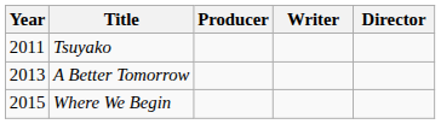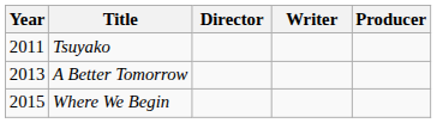 <table class="wikitable">
 <tr>
 <th>Year</th>
 <th>Title</th>
+<th width=65>Director</th>
+<th width=65>Writer</th>
 <th>Producer</th>
-<th width=65>Writer</th>
-<th width=65>Director</th>
 </tr>
 <tr>
 <td>2011</td>
 <td><em>Tsuyako</em></td>
 <td></td>
 <td></td>
 <td></td>
 </tr>
 <tr>
 <td>2013</td>
 <td><em>A Better Tomorrow</em></td>
 <td></td>
 <td></td>
 <td></td>
 </tr>
 <tr>
 <td>2015</td>
 <td><em>Where We Begin</em></td>
 <td></td>
 <td></td>
 <td></td>
 </tr>
 </table>
